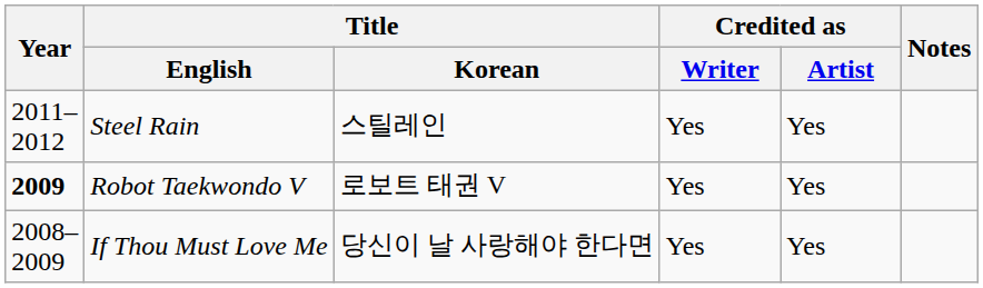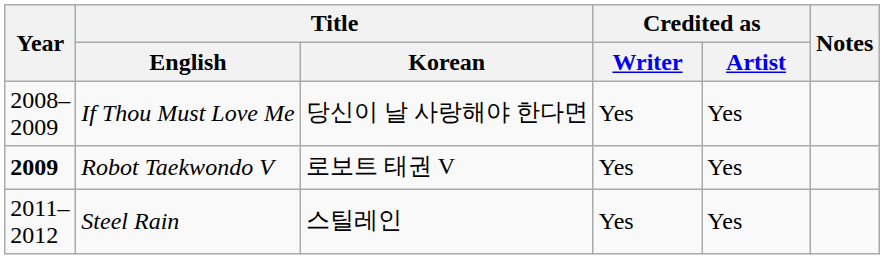 <table class="wikitable">
 <tr>
 <th rowspan="2" style="width:33px;">Year</th>
 <th colspan="2">Title</th>
 <th colspan="2">Credited as</th>
 <th rowspan="2">Notes</th>
 </tr>
 <tr>
 <th>English</th>
 <th>Korean</th>
 <th width=65><a href='#'>Writer</a></th>
 <th width=65><a href='#'>Artist</a></th>
 </tr>
 <tr>
-<td>2011–2012</td>
-<td><em>Steel Rain</em></td>
-<td>스틸레인</td>
+<td>2008–2009</td>
+<td><em>If Thou Must Love Me</em></td>
+<td>당신이 날 사랑해야 한다면</td>
 <td>Yes</td>
 <td>Yes</td>
 <td></td>
 </tr>
 <tr>
 <td><strong>2009</strong></td>
 <td><em>Robot Taekwondo V</em></td>
 <td>로보트 태권 V</td>
 <td>Yes</td>
 <td>Yes</td>
 <td></td>
 </tr>
 <tr>
-<td>2008–2009</td>
-<td><em>If Thou Must Love Me</em></td>
-<td>당신이 날 사랑해야 한다면</td>
+<td>2011–2012</td>
+<td><em>Steel Rain</em></td>
+<td>스틸레인</td>
 <td>Yes</td>
 <td>Yes</td>
 <td></td>
 </tr>
 </table>
